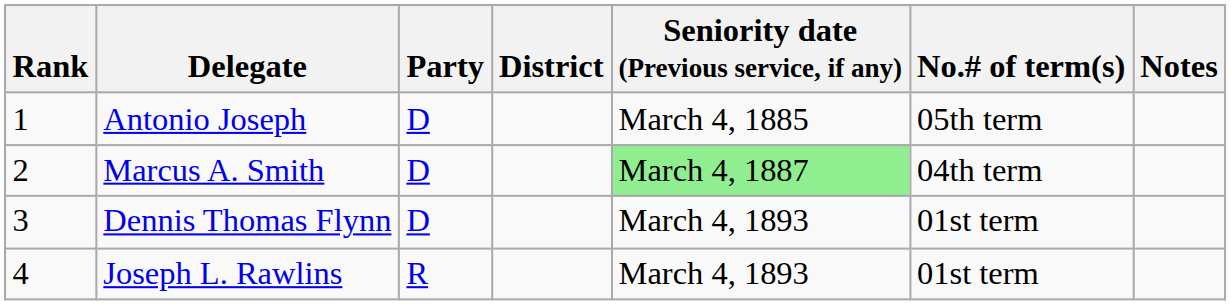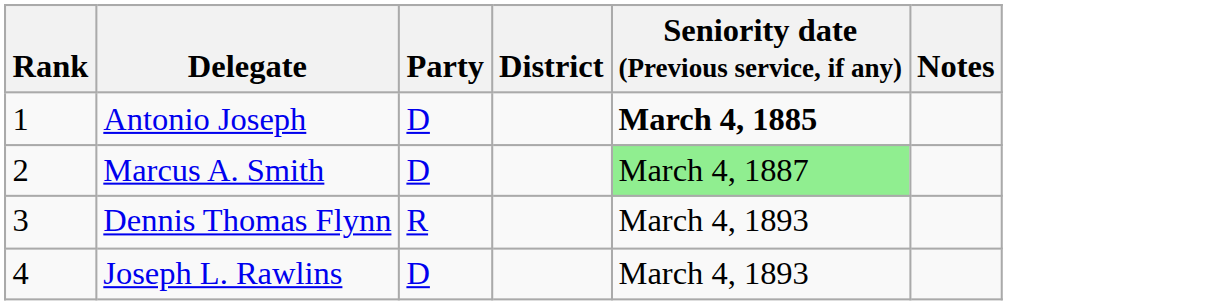 <table class="wikitable sortable">
 <tr valign=bottom>
 <th>Rank</th>
 <th>Delegate</th>
 <th>Party</th>
 <th>District</th>
 <th>Seniority date<br><small>(Previous service, if any)</small><br></th>
-<th>No.# of term(s)</th>
 <th>Notes</th>
 </tr>
 <tr>
 <td>1</td>
 <td><a href='#'>Antonio Joseph</a></td>
 <td><a href='#'>D</a></td>
 <td></td>
-<td>March 4, 1885</td>
-<td>05th term</td>
+<td><strong>March 4, 1885</strong></td>
 <td></td>
 </tr>
 <tr>
 <td>2</td>
 <td><a href='#'>Marcus A. Smith</a></td>
 <td><a href='#'>D</a></td>
 <td></td>
 <td style="background: lightgreen;">March 4, 1887</td>
-<td>04th term</td>
 <td></td>
 </tr>
 <tr>
 <td>3</td>
 <td><a href='#'>Dennis Thomas Flynn</a></td>
-<td><a href='#'>D</a></td>
+<td><a href='#'>R</a></td>
 <td></td>
 <td>March 4, 1893</td>
-<td>01st term</td>
 <td></td>
 </tr>
 <tr>
 <td>4</td>
 <td><a href='#'>Joseph L. Rawlins</a></td>
-<td><a href='#'>R</a></td>
+<td><a href='#'>D</a></td>
 <td></td>
 <td>March 4, 1893</td>
-<td>01st term</td>
 <td></td>
 </tr>
 </table>
